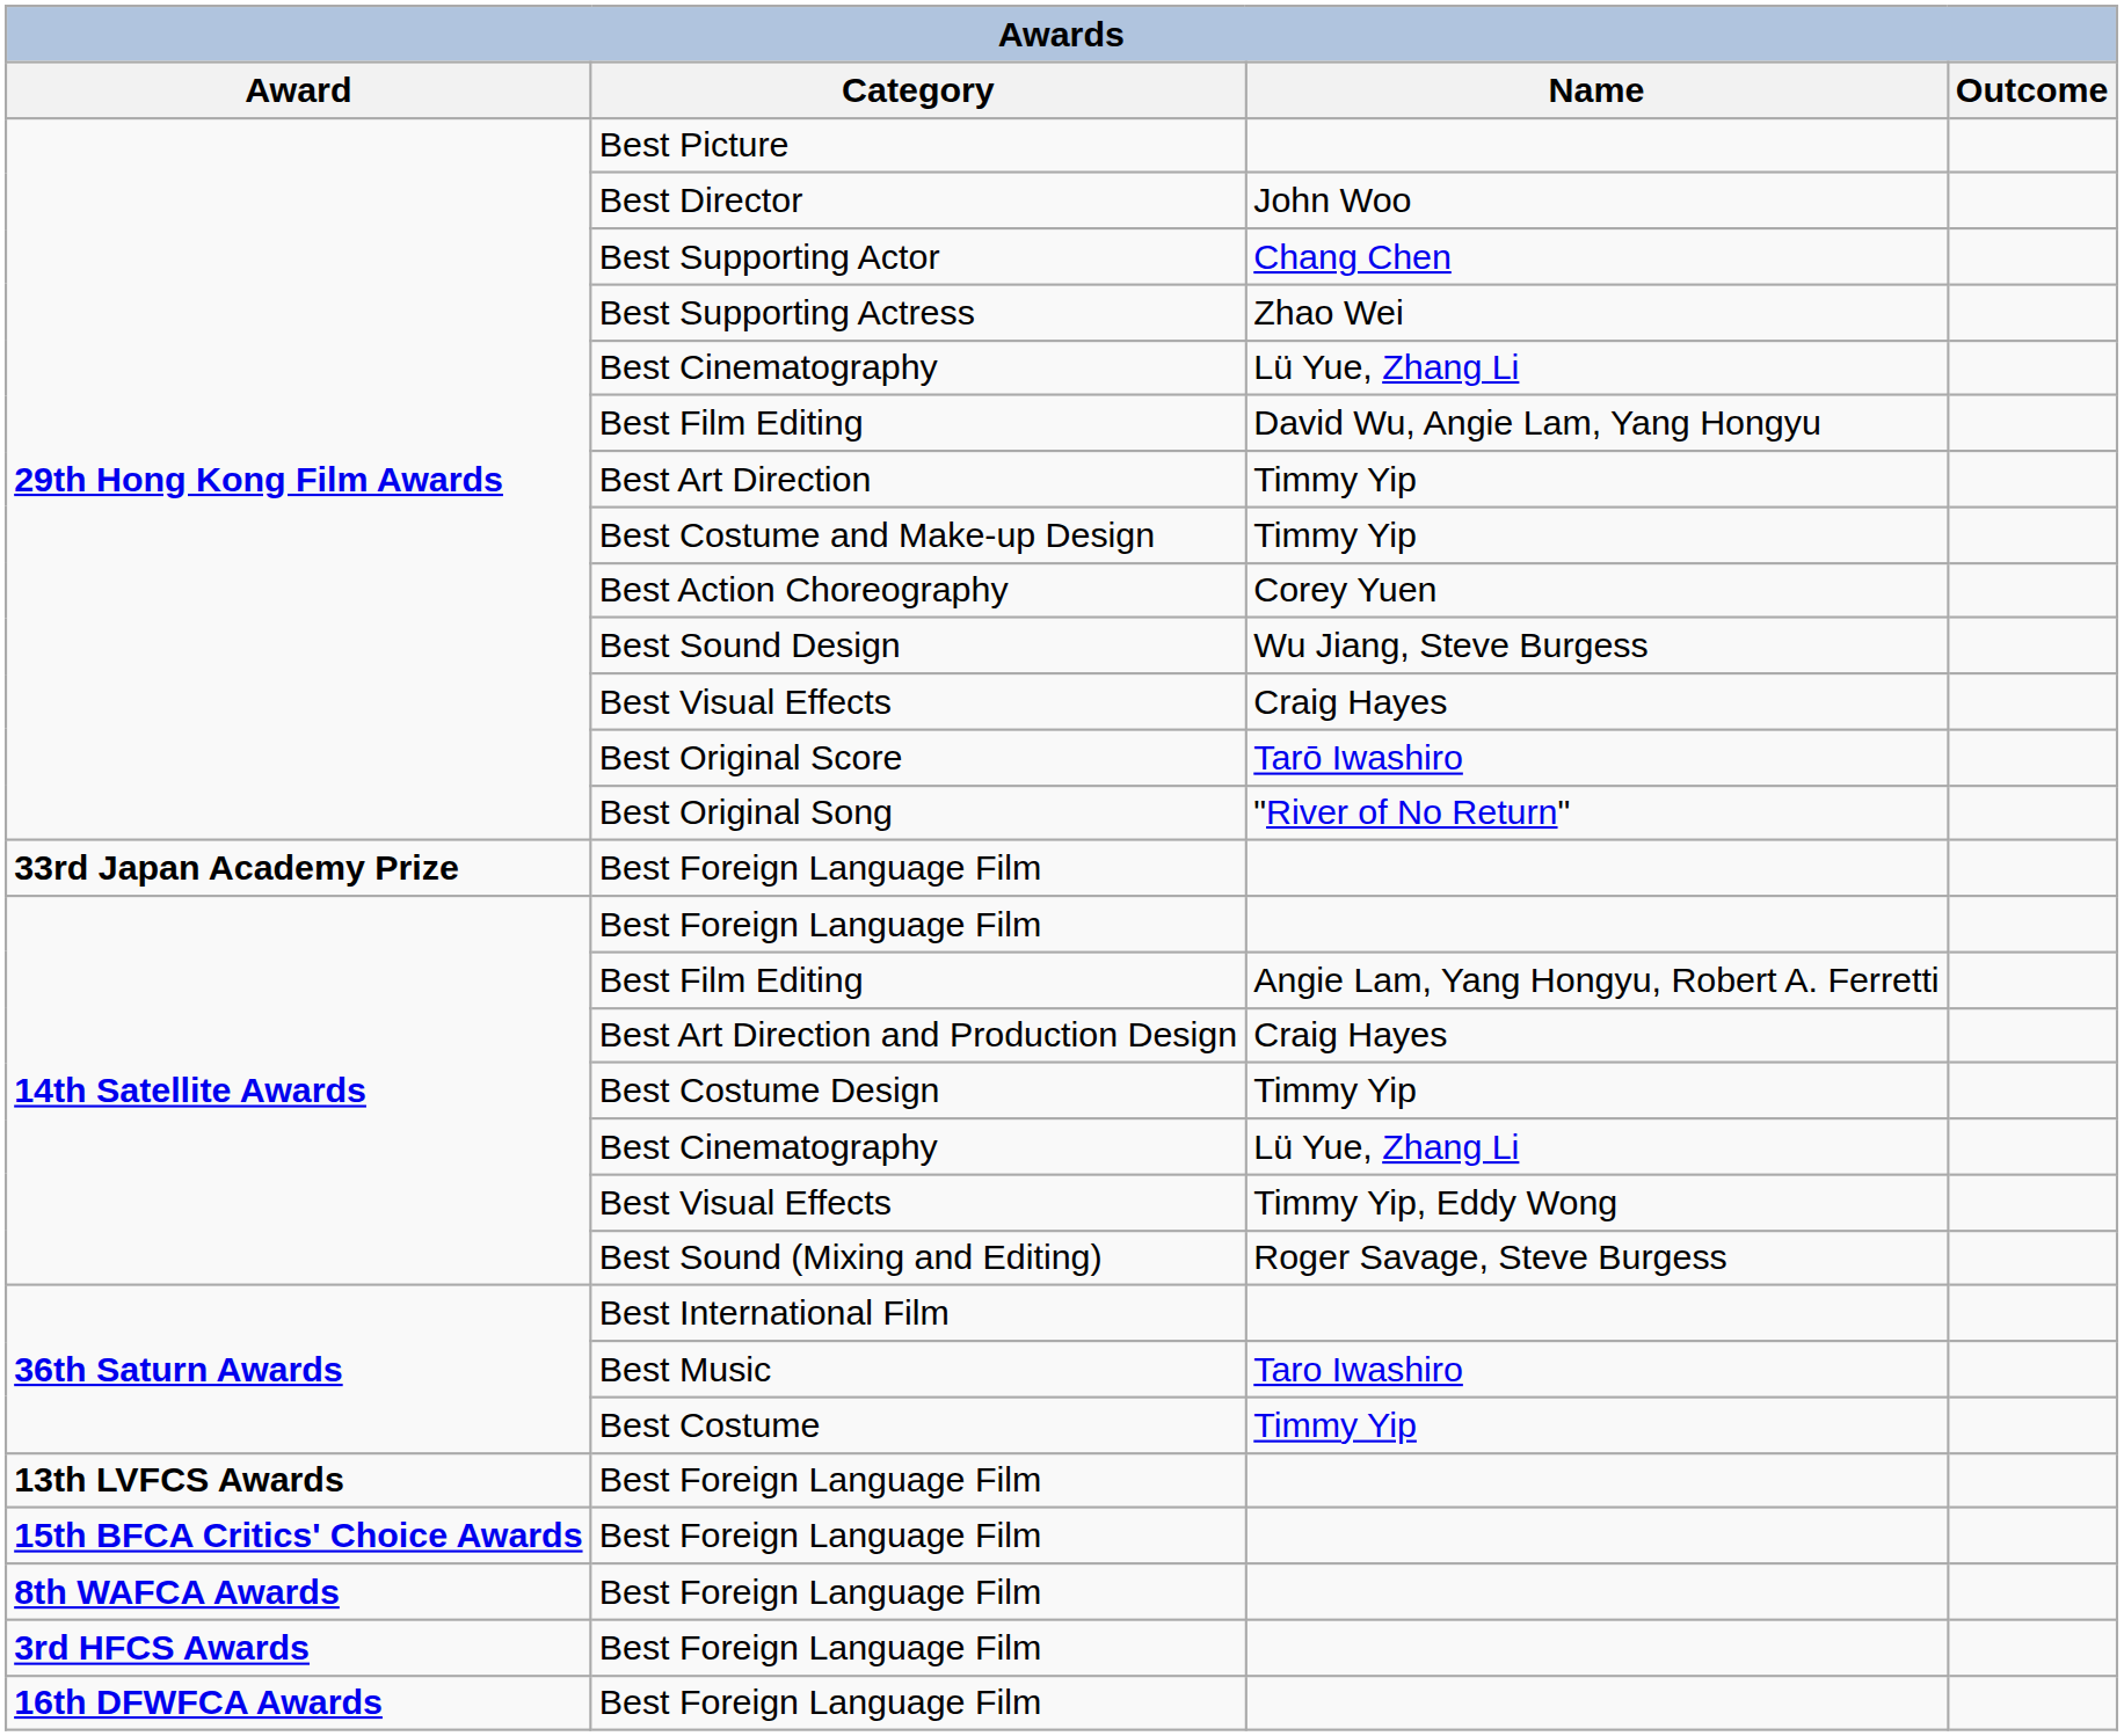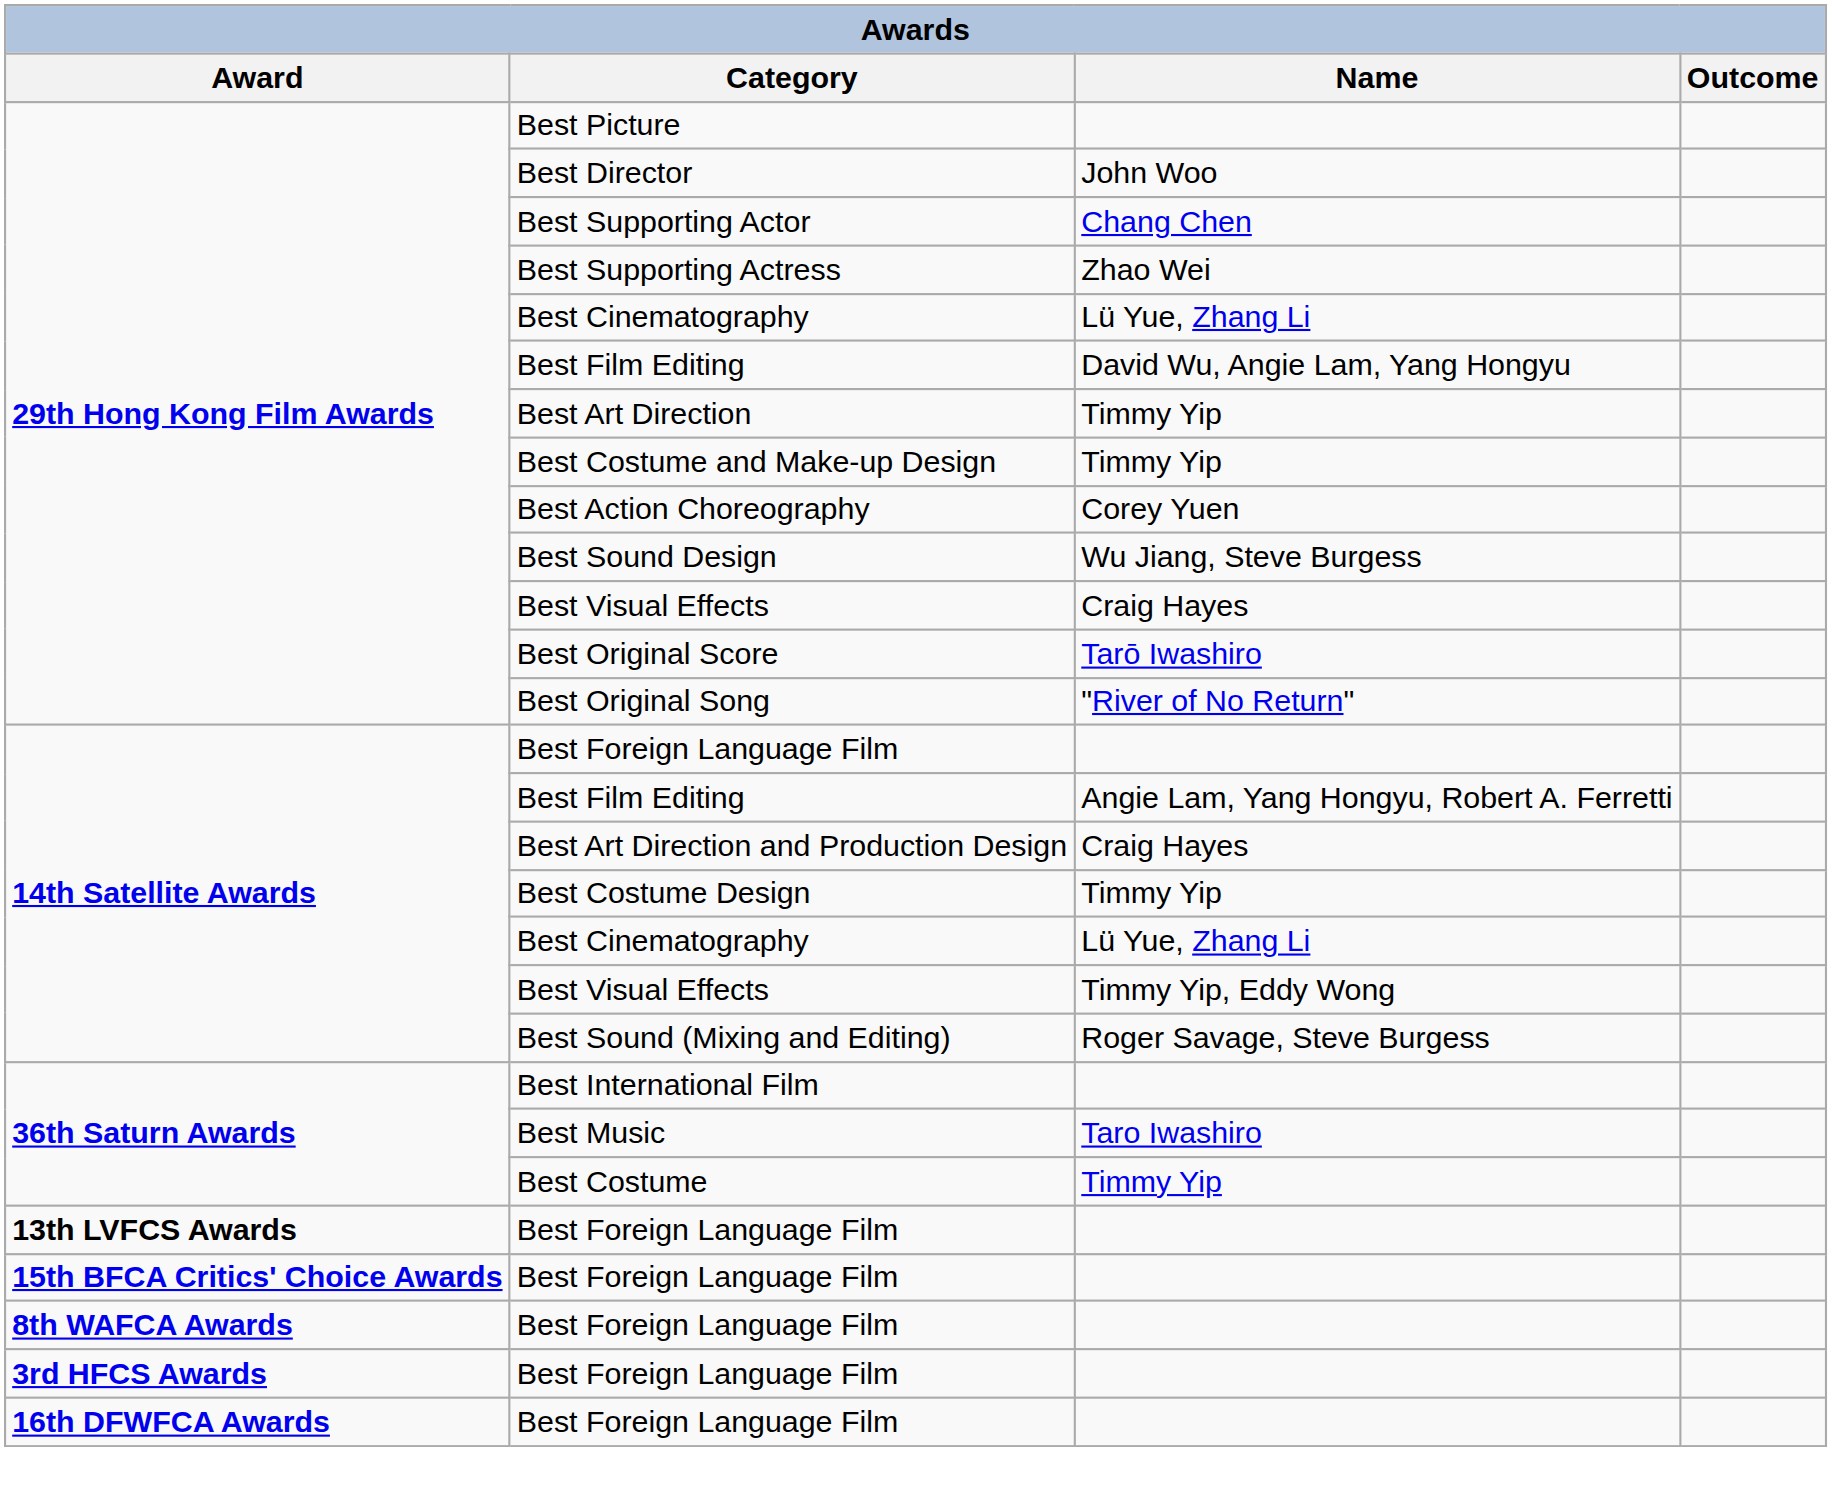 <table class="wikitable" style="font-size:90%;">
 <tr>
 <th colspan="4" style="background:LightSteelBlue;">Awards</th>
 </tr>
 <tr>
 <th>Award</th>
 <th>Category</th>
 <th>Name</th>
 <th>Outcome</th>
 </tr>
 <tr>
 <td rowspan=13><strong><a href='#'>29th Hong Kong Film Awards</a></strong></td>
 <td>Best Picture</td>
 <td></td>
 <td></td>
 </tr>
 <tr>
 <td>Best Director</td>
 <td>John Woo</td>
 <td></td>
 </tr>
 <tr>
 <td>Best Supporting Actor</td>
 <td><a href='#'>Chang Chen</a></td>
 <td></td>
 </tr>
 <tr>
 <td>Best Supporting Actress</td>
 <td>Zhao Wei</td>
 <td></td>
 </tr>
 <tr>
 <td>Best Cinematography</td>
 <td>Lü Yue, <a href='#'>Zhang Li</a></td>
 <td></td>
 </tr>
 <tr>
 <td>Best Film Editing</td>
 <td>David Wu, Angie Lam, Yang Hongyu</td>
 <td></td>
 </tr>
 <tr>
 <td>Best Art Direction</td>
 <td>Timmy Yip</td>
 <td></td>
 </tr>
 <tr>
 <td>Best Costume and Make-up Design</td>
 <td>Timmy Yip</td>
 <td></td>
 </tr>
 <tr>
 <td>Best Action Choreography</td>
 <td>Corey Yuen</td>
 <td></td>
 </tr>
 <tr>
 <td>Best Sound Design</td>
 <td>Wu Jiang, Steve Burgess</td>
 <td></td>
 </tr>
 <tr>
 <td>Best Visual Effects</td>
 <td>Craig Hayes</td>
 <td></td>
 </tr>
 <tr>
 <td>Best Original Score</td>
 <td><a href='#'>Tarō Iwashiro</a></td>
 <td></td>
 </tr>
 <tr>
 <td>Best Original Song</td>
 <td>"<a href='#'>River of No Return</a>"</td>
-<td></td>
-</tr>
-<tr>
-<td><strong>33rd Japan Academy Prize</strong></td>
-<td>Best Foreign Language Film</td>
-<td></td>
 <td></td>
 </tr>
 <tr>
 <td rowspan=7><strong><a href='#'>14th Satellite Awards</a></strong></td>
 <td>Best Foreign Language Film</td>
 <td></td>
 <td></td>
 </tr>
 <tr>
 <td>Best Film Editing</td>
 <td>Angie Lam, Yang Hongyu, Robert A. Ferretti</td>
 <td></td>
 </tr>
 <tr>
 <td>Best Art Direction and Production Design</td>
 <td>Craig Hayes</td>
 <td></td>
 </tr>
 <tr>
 <td>Best Costume Design</td>
 <td>Timmy Yip</td>
 <td></td>
 </tr>
 <tr>
 <td>Best Cinematography</td>
 <td>Lü Yue, <a href='#'>Zhang Li</a></td>
 <td></td>
 </tr>
 <tr>
 <td>Best Visual Effects</td>
 <td>Timmy Yip, Eddy Wong</td>
 <td></td>
 </tr>
 <tr>
 <td>Best Sound (Mixing and Editing)</td>
 <td>Roger Savage, Steve Burgess</td>
 <td></td>
 </tr>
 <tr>
 <td rowspan=3><strong><a href='#'>36th Saturn Awards</a></strong></td>
 <td>Best International Film</td>
 <td></td>
 <td></td>
 </tr>
 <tr>
 <td>Best Music</td>
 <td><a href='#'>Taro Iwashiro</a></td>
 <td></td>
 </tr>
 <tr>
 <td>Best Costume</td>
 <td><a href='#'>Timmy Yip</a></td>
 <td></td>
 </tr>
 <tr>
 <td><strong>13th LVFCS Awards</strong></td>
 <td>Best Foreign Language Film</td>
 <td></td>
 <td></td>
 </tr>
 <tr>
 <td><strong><a href='#'>15th BFCA Critics' Choice Awards</a></strong></td>
 <td>Best Foreign Language Film</td>
 <td></td>
 <td></td>
 </tr>
 <tr>
 <td><strong><a href='#'>8th WAFCA Awards</a></strong></td>
 <td>Best Foreign Language Film</td>
 <td></td>
 <td></td>
 </tr>
 <tr>
 <td><strong><a href='#'>3rd HFCS Awards</a></strong></td>
 <td>Best Foreign Language Film</td>
 <td></td>
 <td></td>
 </tr>
 <tr>
 <td><strong><a href='#'>16th DFWFCA Awards</a></strong></td>
 <td>Best Foreign Language Film</td>
 <td></td>
 <td></td>
 </tr>
 </table>
